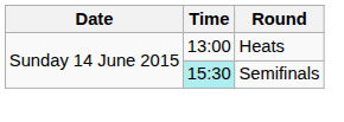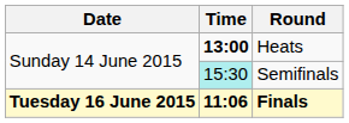 <table class="wikitable">
 <tr>
 <th>Date</th>
 <th>Time</th>
 <th>Round</th>
 </tr>
 <tr>
 <td rowspan=2>Sunday 14 June 2015</td>
-<td>13:00</td>
+<td><strong>13:00</strong></td>
 <td>Heats</td>
 </tr>
 <tr>
 <td style="background: paleturquoise;">15:30</td>
 <td>Semifinals</td>
 </tr>
+<tr>
+<td style=background:lemonchiffon><strong>Tuesday 16 June 2015</strong></td>
+<td style=background:lemonchiffon><strong>11:06</strong></td>
+<td style=background:lemonchiffon><strong>Finals</strong></td>
+</tr>
 </table>
